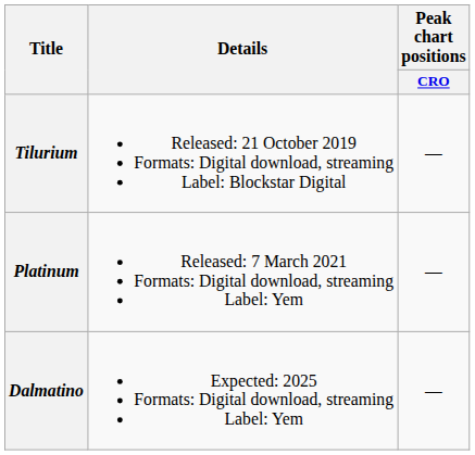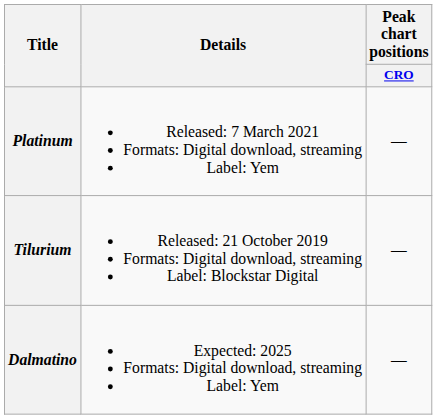 <table class="wikitable plainrowheaders" style="text-align:center;">
 <tr>
 <th scope="col" rowspan="2">Title</th>
 <th scope="col" rowspan="2">Details</th>
 <th scope="col" colspan="1">Peak chart positions</th>
 </tr>
 <tr>
 <th scope="col" style="width:3em;font-size:85%;"><a href='#'>CRO</a><br></th>
 </tr>
 <tr>
-<th scope="row"><em>Tilurium</em></th>
-<td><br><ul><li>Released: 21 October 2019</li><li>Formats: Digital download, streaming</li><li>Label: Blockstar Digital</li></ul></td>
+<th scope="row"><em>Platinum</em></th>
+<td><br><ul><li>Released: 7 March 2021</li><li>Formats: Digital download, streaming</li><li>Label: Yem</li></ul></td>
 <td>—</td>
 </tr>
 <tr>
-<th scope="row"><em>Platinum</em></th>
-<td><br><ul><li>Released: 7 March 2021</li><li>Formats: Digital download, streaming</li><li>Label: Yem</li></ul></td>
+<th scope="row"><em>Tilurium</em></th>
+<td><br><ul><li>Released: 21 October 2019</li><li>Formats: Digital download, streaming</li><li>Label: Blockstar Digital</li></ul></td>
 <td>—</td>
 </tr>
 <tr>
 <th scope="row"><em>Dalmatino</em></th>
 <td><br><ul><li>Expected: 2025</li><li>Formats: Digital download, streaming</li><li>Label: Yem</li></ul></td>
 <td>—</td>
 </tr>
 </table>
